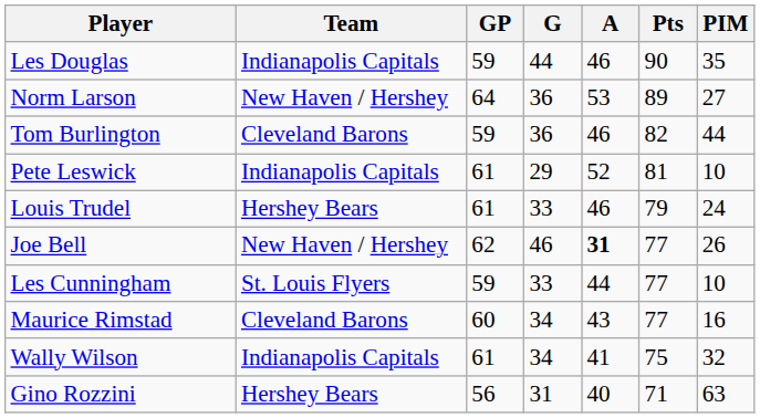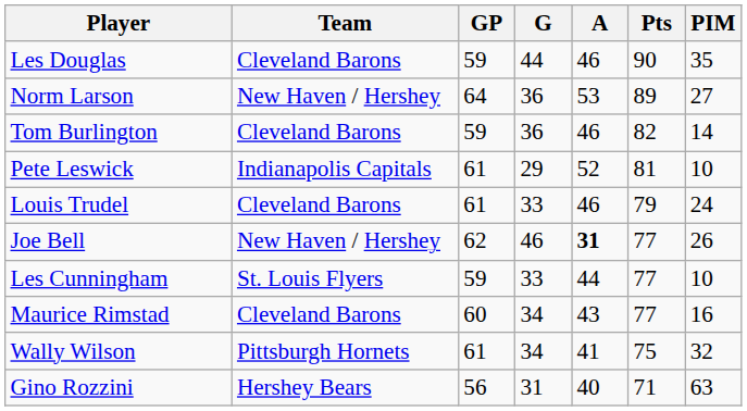 <table class="wikitable">
 <tr>
 <th bgcolor="#DDDDFF" width="30%">Player</th>
 <th bgcolor="#DDDDFF" width="30%">Team</th>
 <th bgcolor="#DDDDFF" width="7.5%">GP</th>
 <th bgcolor="#DDDDFF" width="7.5%">G</th>
 <th bgcolor="#DDDDFF" width="7.5%">A</th>
 <th bgcolor="#DDDDFF" width="7.5%">Pts</th>
 <th bgcolor="#DDDDFF" width="7.5%">PIM</th>
 </tr>
 <tr>
 <td><a href='#'>Les Douglas</a></td>
-<td><a href='#'>Indianapolis Capitals</a></td>
+<td><a href='#'>Cleveland Barons</a></td>
 <td>59</td>
 <td>44</td>
 <td>46</td>
 <td>90</td>
 <td>35</td>
 </tr>
 <tr>
 <td><a href='#'>Norm Larson</a></td>
 <td><a href='#'>New Haven</a> / <a href='#'>Hershey</a></td>
 <td>64</td>
 <td>36</td>
 <td>53</td>
 <td>89</td>
 <td>27</td>
 </tr>
 <tr>
 <td><a href='#'>Tom Burlington</a></td>
 <td><a href='#'>Cleveland Barons</a></td>
 <td>59</td>
 <td>36</td>
 <td>46</td>
 <td>82</td>
-<td>44</td>
+<td>14</td>
 </tr>
 <tr>
 <td><a href='#'>Pete Leswick</a></td>
 <td><a href='#'>Indianapolis Capitals</a></td>
 <td>61</td>
 <td>29</td>
 <td>52</td>
 <td>81</td>
 <td>10</td>
 </tr>
 <tr>
 <td><a href='#'>Louis Trudel</a></td>
-<td><a href='#'>Hershey Bears</a></td>
+<td><a href='#'>Cleveland Barons</a></td>
 <td>61</td>
 <td>33</td>
 <td>46</td>
 <td>79</td>
 <td>24</td>
 </tr>
 <tr>
 <td><a href='#'>Joe Bell</a></td>
 <td><a href='#'>New Haven</a> / <a href='#'>Hershey</a></td>
 <td>62</td>
 <td>46</td>
 <td><strong>31</strong></td>
 <td>77</td>
 <td>26</td>
 </tr>
 <tr>
 <td><a href='#'>Les Cunningham</a></td>
 <td><a href='#'>St. Louis Flyers</a></td>
 <td>59</td>
 <td>33</td>
 <td>44</td>
 <td>77</td>
 <td>10</td>
 </tr>
 <tr>
 <td><a href='#'>Maurice Rimstad</a></td>
 <td><a href='#'>Cleveland Barons</a></td>
 <td>60</td>
 <td>34</td>
 <td>43</td>
 <td>77</td>
 <td>16</td>
 </tr>
 <tr>
 <td><a href='#'>Wally Wilson</a></td>
-<td><a href='#'>Indianapolis Capitals</a></td>
+<td><a href='#'>Pittsburgh Hornets</a></td>
 <td>61</td>
 <td>34</td>
 <td>41</td>
 <td>75</td>
 <td>32</td>
 </tr>
 <tr>
 <td><a href='#'>Gino Rozzini</a></td>
 <td><a href='#'>Hershey Bears</a></td>
 <td>56</td>
 <td>31</td>
 <td>40</td>
 <td>71</td>
 <td>63</td>
 </tr>
 </table>
